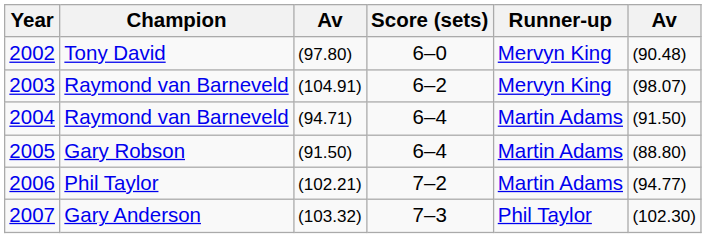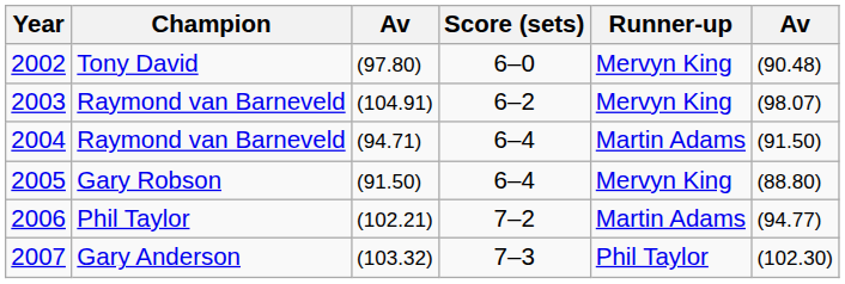 <table class="wikitable">
 <tr>
 <th>Year</th>
 <th>Champion</th>
 <th>Av</th>
 <th>Score (sets)</th>
 <th>Runner-up</th>
 <th>Av</th>
 </tr>
 <tr>
 <td><a href='#'>2002</a></td>
 <td> <a href='#'>Tony David</a></td>
 <td><small><span>(97.80)</span></small></td>
 <td style="text-align: center;">6–0</td>
 <td> <a href='#'>Mervyn King</a></td>
 <td><small><span>(90.48)</span></small></td>
 </tr>
 <tr>
 <td><a href='#'>2003</a></td>
 <td> <a href='#'>Raymond van Barneveld</a></td>
 <td><small><span>(104.91)</span></small></td>
 <td style="text-align: center;">6–2</td>
 <td> <a href='#'>Mervyn King</a></td>
 <td><small><span>(98.07)</span></small></td>
 </tr>
 <tr>
 <td><a href='#'>2004</a></td>
 <td> <a href='#'>Raymond van Barneveld</a></td>
 <td><small><span>(94.71)</span></small></td>
 <td style="text-align: center;">6–4</td>
 <td> <a href='#'>Martin Adams</a></td>
 <td><small><span>(91.50)</span></small></td>
 </tr>
 <tr>
 <td><a href='#'>2005</a></td>
 <td> <a href='#'>Gary Robson</a></td>
 <td><small><span>(91.50)</span></small></td>
 <td style="text-align: center;">6–4</td>
-<td> <a href='#'>Martin Adams</a></td>
+<td> <a href='#'>Mervyn King</a></td>
 <td><small><span>(88.80)</span></small></td>
 </tr>
 <tr>
 <td><a href='#'>2006</a></td>
 <td> <a href='#'>Phil Taylor</a></td>
 <td><small><span>(102.21)</span></small></td>
 <td style="text-align: center;">7–2</td>
 <td> <a href='#'>Martin Adams</a></td>
 <td><small><span>(94.77)</span></small></td>
 </tr>
 <tr>
 <td><a href='#'>2007</a></td>
 <td> <a href='#'>Gary Anderson</a></td>
 <td><small><span>(103.32)</span></small></td>
 <td style="text-align: center;">7–3</td>
 <td> <a href='#'>Phil Taylor</a></td>
 <td><small><span>(102.30)</span></small></td>
 </tr>
 </table>
